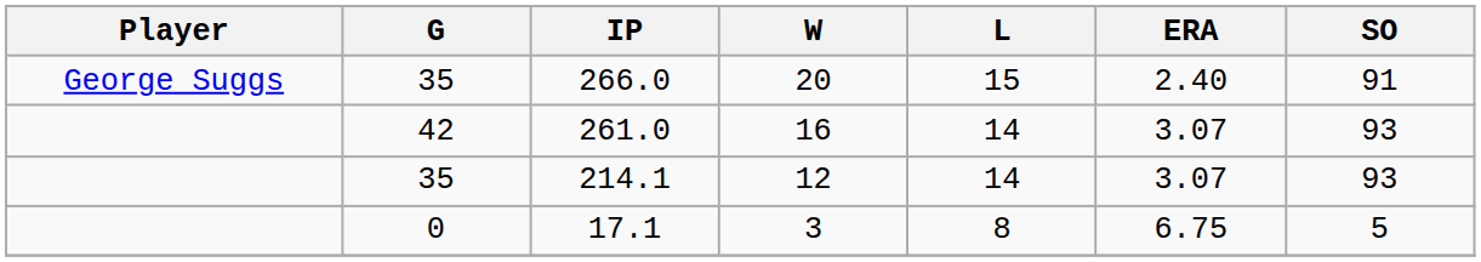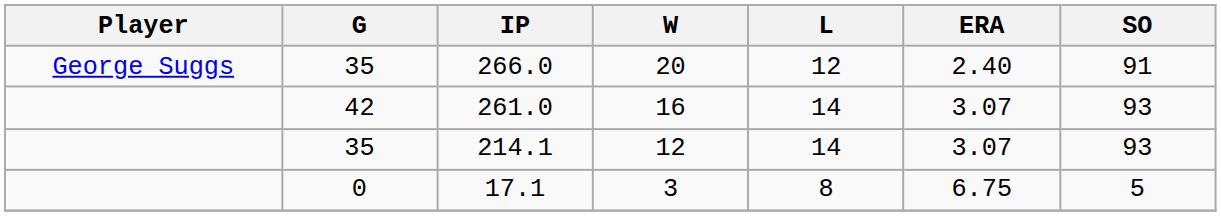 <table class="wikitable sortable">
 <tr>
 <th bgcolor="#DDDDFF" width="16%">Player</th>
 <th bgcolor="#DDDDFF" width="9%">G</th>
 <th bgcolor="#DDDDFF" width="9%">IP</th>
 <th bgcolor="#DDDDFF" width="9%">W</th>
 <th bgcolor="#DDDDFF" width="9%">L</th>
 <th bgcolor="#DDDDFF" width="9%">ERA</th>
 <th bgcolor="#DDDDFF" width="9%">SO</th>
 </tr>
 <tr align="center">
 <td><a href='#'>George Suggs</a></td>
 <td>35</td>
 <td>266.0</td>
 <td>20</td>
-<td>15</td>
+<td>12</td>
 <td>2.40</td>
 <td>91</td>
 </tr>
 <tr align=center>
 <td></td>
 <td>42</td>
 <td>261.0</td>
 <td>16</td>
 <td>14</td>
 <td>3.07</td>
 <td>93</td>
 </tr>
 <tr align="center">
 <td></td>
 <td>35</td>
 <td>214.1</td>
 <td>12</td>
 <td>14</td>
 <td>3.07</td>
 <td>93</td>
 </tr>
 <tr align="center">
 <td></td>
 <td>0</td>
 <td>17.1</td>
 <td>3</td>
 <td>8</td>
 <td>6.75</td>
 <td>5</td>
 </tr>
 <tr align="center">
 </tr>
 </table>
